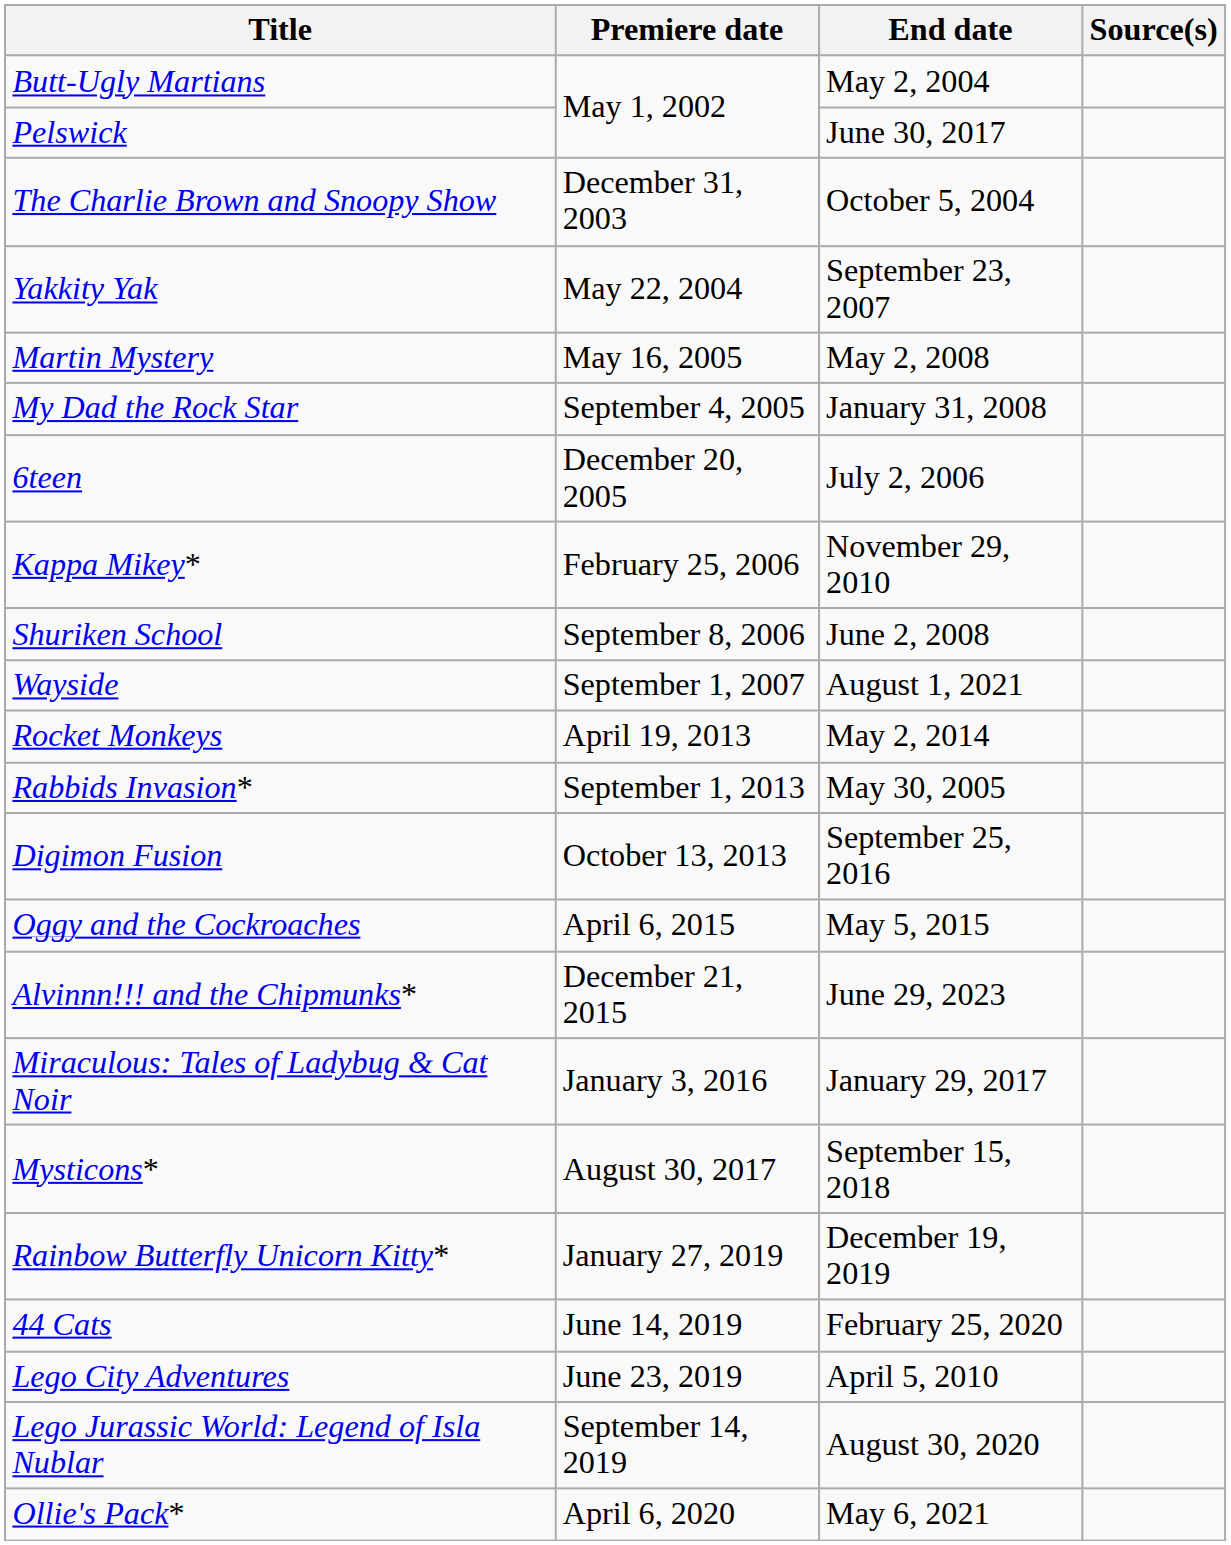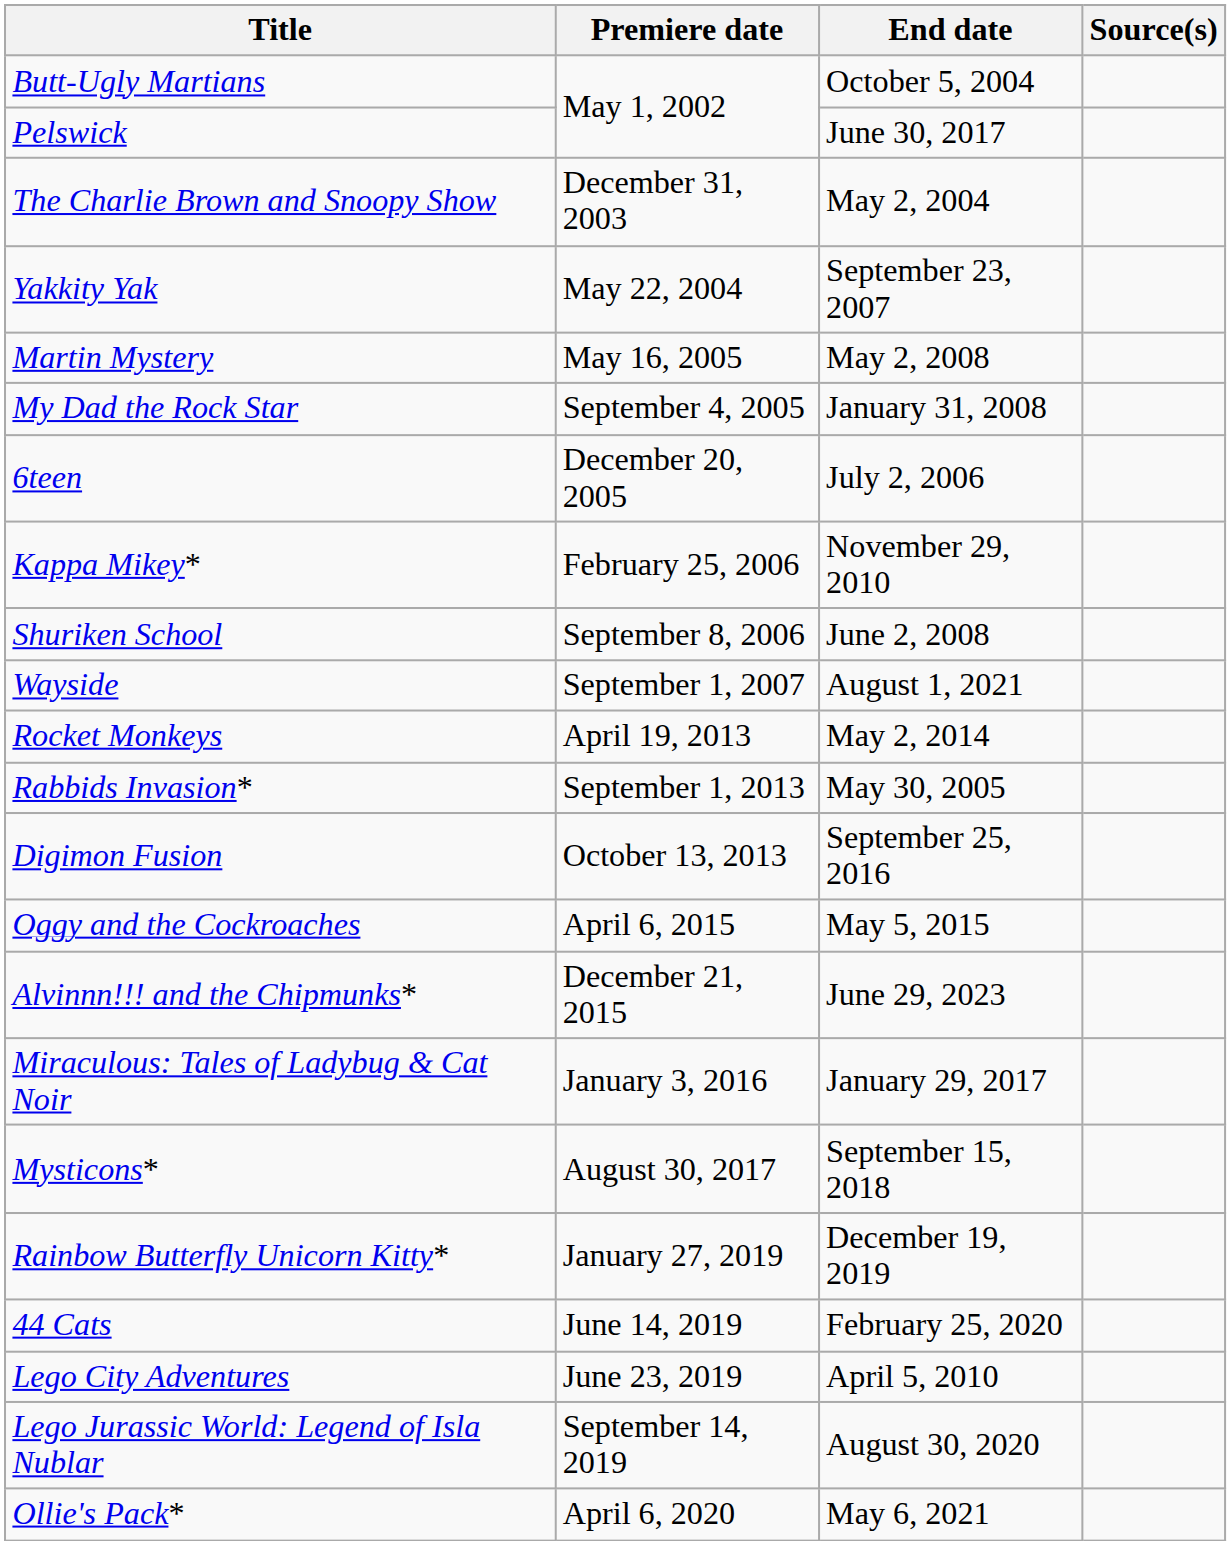 <table class="wikitable sortable">
 <tr>
 <th>Title</th>
 <th>Premiere date</th>
 <th>End date</th>
 <th>Source(s)</th>
 </tr>
 <tr>
 <td><em><a href='#'>Butt-Ugly Martians</a></em></td>
 <td rowspan=2>May 1, 2002</td>
-<td>May 2, 2004</td>
+<td>October 5, 2004</td>
 <td></td>
 </tr>
 <tr>
 <td><em><a href='#'>Pelswick</a></em></td>
 <td>June 30, 2017</td>
 <td></td>
 </tr>
 <tr>
 <td><em><a href='#'>The Charlie Brown and Snoopy Show</a></em></td>
 <td>December 31, 2003</td>
-<td>October 5, 2004</td>
+<td>May 2, 2004</td>
 <td></td>
 </tr>
 <tr>
 <td><em><a href='#'>Yakkity Yak</a></em></td>
 <td>May 22, 2004</td>
 <td>September 23, 2007</td>
 <td></td>
 </tr>
 <tr>
 <td><em><a href='#'>Martin Mystery</a></em></td>
 <td>May 16, 2005</td>
 <td>May 2, 2008</td>
 <td></td>
 </tr>
 <tr>
 <td><em><a href='#'>My Dad the Rock Star</a></em></td>
 <td>September 4, 2005</td>
 <td>January 31, 2008</td>
 <td></td>
 </tr>
 <tr>
 <td><em><a href='#'>6teen</a></em></td>
 <td>December 20, 2005</td>
 <td>July 2, 2006</td>
 <td></td>
 </tr>
 <tr>
 <td><em><a href='#'>Kappa Mikey</a></em>*</td>
 <td>February 25, 2006</td>
 <td>November 29, 2010</td>
 <td></td>
 </tr>
 <tr>
 <td><em><a href='#'>Shuriken School</a></em></td>
 <td>September 8, 2006</td>
 <td>June 2, 2008</td>
 <td></td>
 </tr>
 <tr>
 <td><em><a href='#'>Wayside</a></em></td>
 <td>September 1, 2007</td>
 <td>August 1, 2021</td>
 <td></td>
 </tr>
 <tr>
 <td><em><a href='#'>Rocket Monkeys</a></em></td>
 <td>April 19, 2013</td>
 <td>May 2, 2014</td>
 <td></td>
 </tr>
 <tr>
 <td><em><a href='#'>Rabbids Invasion</a></em>*</td>
 <td>September 1, 2013</td>
 <td>May 30, 2005</td>
 <td></td>
 </tr>
 <tr>
 <td><em><a href='#'>Digimon Fusion</a></em></td>
 <td>October 13, 2013</td>
 <td>September 25, 2016</td>
 <td></td>
 </tr>
 <tr>
 <td><em><a href='#'>Oggy and the Cockroaches</a></em></td>
 <td>April 6, 2015</td>
 <td>May 5, 2015</td>
 <td></td>
 </tr>
 <tr>
 <td><em><a href='#'>Alvinnn!!! and the Chipmunks</a></em>*</td>
 <td>December 21, 2015</td>
 <td>June 29, 2023</td>
 <td></td>
 </tr>
 <tr>
 <td><em><a href='#'>Miraculous: Tales of Ladybug & Cat Noir</a></em></td>
 <td>January 3, 2016</td>
 <td>January 29, 2017</td>
 <td></td>
 </tr>
 <tr>
 <td><em><a href='#'>Mysticons</a></em>*</td>
 <td>August 30, 2017</td>
 <td>September 15, 2018</td>
 <td></td>
 </tr>
 <tr>
 <td><em><a href='#'>Rainbow Butterfly Unicorn Kitty</a></em>*</td>
 <td>January 27, 2019</td>
 <td>December 19, 2019</td>
 <td></td>
 </tr>
 <tr>
 <td><em><a href='#'>44 Cats</a></em></td>
 <td>June 14, 2019</td>
 <td>February 25, 2020</td>
 <td></td>
 </tr>
 <tr>
 <td><em><a href='#'>Lego City Adventures</a></em></td>
 <td>June 23, 2019</td>
 <td>April 5, 2010</td>
 <td></td>
 </tr>
 <tr>
 <td><em><a href='#'>Lego Jurassic World: Legend of Isla Nublar</a></em></td>
 <td>September 14, 2019</td>
 <td>August 30, 2020</td>
 <td></td>
 </tr>
 <tr>
 <td><em><a href='#'>Ollie's Pack</a></em>*</td>
 <td>April 6, 2020</td>
 <td>May 6, 2021</td>
 <td></td>
 </tr>
 </table>
